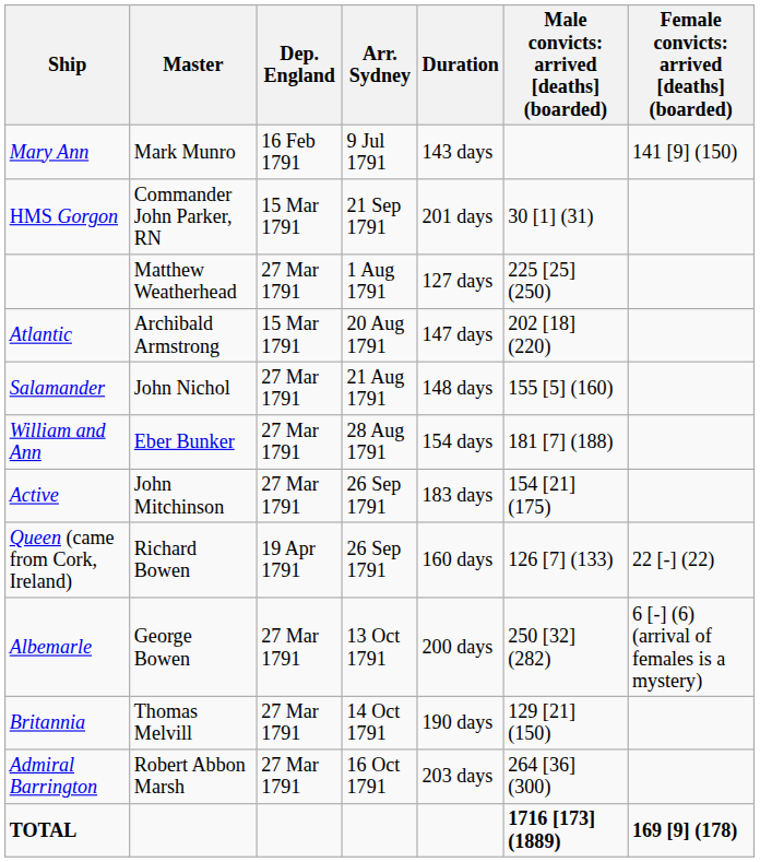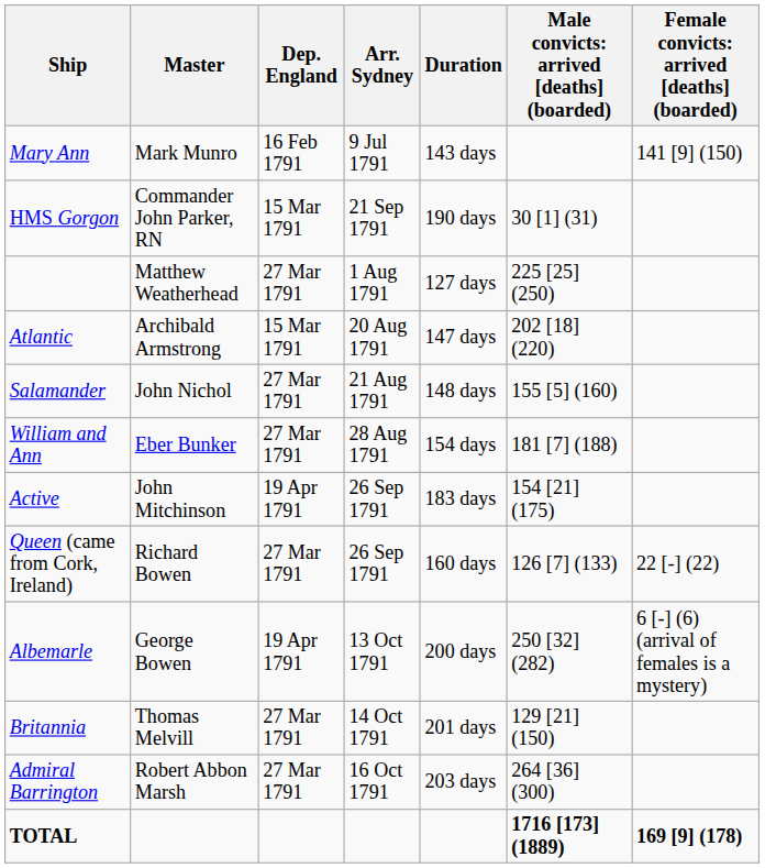 <table class="wikitable">
 <tr>
 <th>Ship</th>
 <th>Master</th>
 <th>Dep. England</th>
 <th>Arr. Sydney</th>
 <th>Duration</th>
 <th>Male convicts: arrived [deaths] (boarded)</th>
 <th>Female convicts: arrived [deaths] (boarded)</th>
 </tr>
 <tr>
 <td><em><a href='#'>Mary Ann</a></em></td>
 <td>Mark Munro</td>
 <td>16 Feb 1791</td>
 <td>9 Jul 1791</td>
 <td>143 days</td>
 <td></td>
 <td>141 [9] (150)</td>
 </tr>
 <tr>
 <td><a href='#'>HMS <em>Gorgon</em></a></td>
 <td>Commander John Parker, RN</td>
 <td>15 Mar 1791</td>
 <td>21 Sep 1791</td>
-<td>201 days</td>
+<td>190 days</td>
 <td>30 [1] (31)</td>
 <td></td>
 </tr>
 <tr>
 <td></td>
 <td>Matthew Weatherhead</td>
 <td>27 Mar 1791</td>
 <td>1 Aug 1791</td>
 <td>127 days</td>
 <td>225 [25] (250)</td>
 <td></td>
 </tr>
 <tr>
 <td><em><a href='#'>Atlantic</a></em></td>
 <td>Archibald Armstrong</td>
 <td>15 Mar 1791</td>
 <td>20 Aug 1791</td>
 <td>147 days</td>
 <td>202 [18] (220)</td>
 <td></td>
 </tr>
 <tr>
 <td><em><a href='#'>Salamander</a></em></td>
 <td>John Nichol</td>
 <td>27 Mar 1791</td>
 <td>21 Aug 1791</td>
 <td>148 days</td>
 <td>155 [5] (160)</td>
 <td></td>
 </tr>
 <tr>
 <td><em><a href='#'>William and Ann</a></em></td>
 <td><a href='#'>Eber Bunker</a></td>
 <td>27 Mar 1791</td>
 <td>28 Aug 1791</td>
 <td>154 days</td>
 <td>181 [7] (188)</td>
 <td></td>
 </tr>
 <tr>
 <td><em><a href='#'>Active</a></em></td>
 <td>John Mitchinson</td>
-<td>27 Mar 1791</td>
+<td>19 Apr 1791</td>
 <td>26 Sep 1791</td>
 <td>183 days</td>
 <td>154 [21] (175)</td>
 <td></td>
 </tr>
 <tr>
 <td><em><a href='#'>Queen</a></em> (came from Cork, Ireland)</td>
 <td>Richard Bowen</td>
-<td>19 Apr 1791</td>
+<td>27 Mar 1791</td>
 <td>26 Sep 1791</td>
 <td>160 days</td>
 <td>126 [7] (133)</td>
 <td>22 [-] (22)</td>
 </tr>
 <tr>
 <td><em><a href='#'>Albemarle</a></em></td>
 <td>George Bowen</td>
-<td>27 Mar 1791</td>
+<td>19 Apr 1791</td>
 <td>13 Oct 1791</td>
 <td>200 days</td>
 <td>250 [32] (282)</td>
 <td>6 [-] (6) (arrival of females is a mystery)</td>
 </tr>
 <tr>
 <td><em><a href='#'>Britannia</a></em></td>
 <td>Thomas Melvill</td>
 <td>27 Mar 1791</td>
 <td>14 Oct 1791</td>
-<td>190 days</td>
+<td>201 days</td>
 <td>129 [21] (150)</td>
 <td></td>
 </tr>
 <tr>
 <td><em><a href='#'>Admiral Barrington</a></em></td>
 <td Admiral Barrington>Robert Abbon Marsh</td>
 <td>27 Mar 1791</td>
 <td>16 Oct 1791</td>
 <td>203 days</td>
 <td>264 [36] (300)</td>
 <td></td>
 </tr>
 <tr>
 <td><strong>TOTAL</strong></td>
 <td></td>
 <td></td>
 <td></td>
 <td></td>
 <td><strong>1716 [173] (1889)</strong></td>
 <td><strong>169 [9] (178)</strong></td>
 </tr>
 </table>
